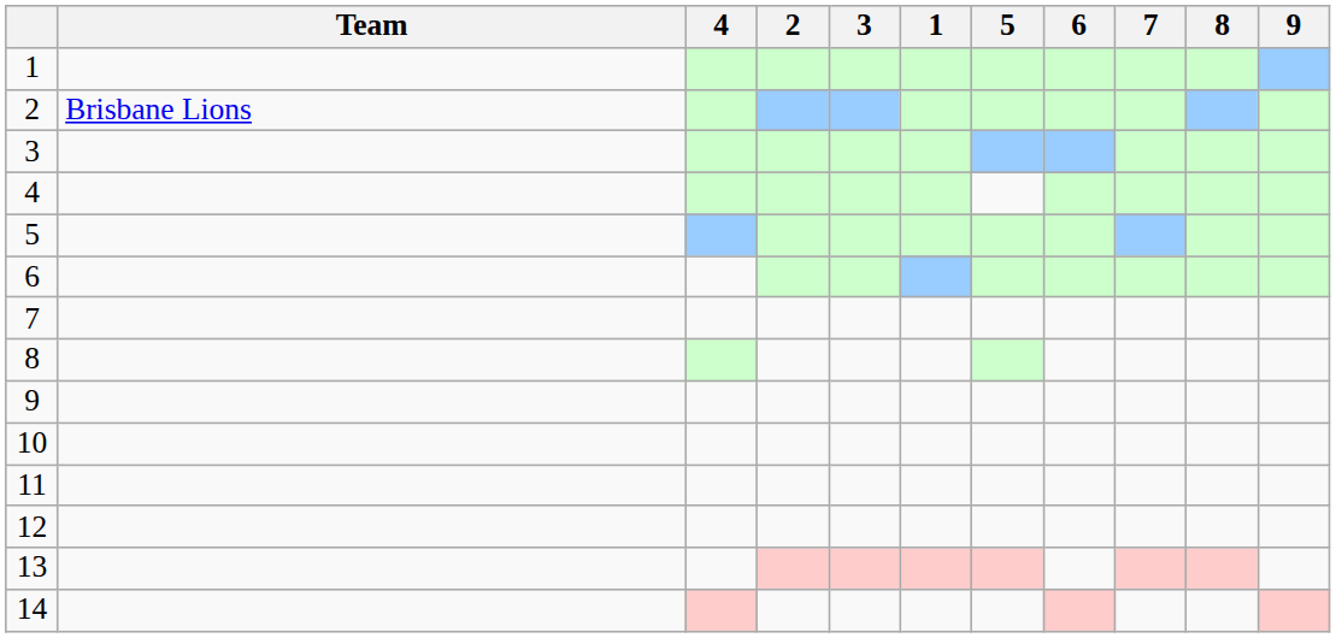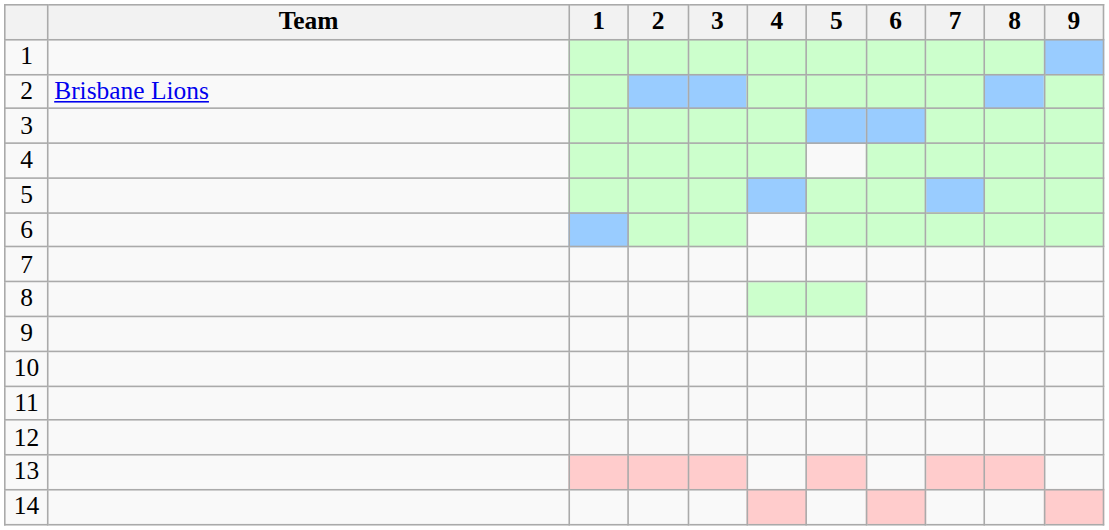 <table class="wikitable sortable" style="text-align:center; line-height: 90%;">
 <tr>
 <th width=20 abbr="Position"></th>
 <th width=320px>Team</th>
-<th width=30 abbr="Round 4">4</th>
+<th width=30 abbr="Round 1">1</th>
 <th width=30 abbr="Round 2">2</th>
 <th width=30 abbr="Round 3">3</th>
-<th width=30 abbr="Round 1">1</th>
+<th width=30 abbr="Round 4">4</th>
 <th width=30 abbr="Round 5">5</th>
 <th width=30 abbr="Round 6">6</th>
 <th width=30 abbr="Round 7">7</th>
 <th width=30 abbr="Round 8">8</th>
 <th width=30 abbr="Round 9">9</th>
 </tr>
 <tr>
 <td>1</td>
 <td style="text-align:left"></td>
 <td style="background:#ccffcc;"></td>
 <td style="background:#ccffcc;"></td>
 <td style="background:#ccffcc;"></td>
 <td style="background:#ccffcc;"></td>
 <td style="background:#ccffcc;"></td>
 <td style="background:#ccffcc;"></td>
 <td style="background:#ccffcc;"></td>
 <td style="background:#ccffcc;"></td>
 <td style="background:#99ccff;"></td>
 </tr>
 <tr>
 <td>2</td>
 <td style="text-align:left"><a href='#'>Brisbane Lions</a></td>
 <td style="background:#ccffcc;"></td>
 <td style="background:#99ccff;"></td>
 <td style="background:#99ccff;"></td>
 <td style="background:#ccffcc;"></td>
 <td style="background:#ccffcc;"></td>
 <td style="background:#ccffcc;"></td>
 <td style="background:#ccffcc;"></td>
 <td style="background:#99ccff;"></td>
 <td style="background:#ccffcc;"></td>
 </tr>
 <tr>
 <td>3</td>
 <td style="text-align:left"></td>
 <td style="background:#ccffcc;"></td>
 <td style="background:#ccffcc;"></td>
 <td style="background:#ccffcc;"></td>
 <td style="background:#ccffcc;"></td>
 <td style="background:#99ccff;"></td>
 <td style="background:#99ccff;"></td>
 <td style="background:#ccffcc;"></td>
 <td style="background:#ccffcc;"></td>
 <td style="background:#ccffcc;"></td>
 </tr>
 <tr>
 <td>4</td>
 <td style="text-align:left"></td>
 <td style="background:#ccffcc;"></td>
 <td style="background:#ccffcc;"></td>
 <td style="background:#ccffcc;"></td>
 <td style="background:#ccffcc;"></td>
 <td></td>
 <td style="background:#ccffcc;"></td>
 <td style="background:#ccffcc;"></td>
 <td style="background:#ccffcc;"></td>
 <td style="background:#ccffcc;"></td>
 </tr>
 <tr>
 <td>5</td>
 <td style="text-align:left"></td>
-<td style="background:#99ccff;"></td>
 <td style="background:#ccffcc;"></td>
 <td style="background:#ccffcc;"></td>
 <td style="background:#ccffcc;"></td>
+<td style="background:#99ccff;"></td>
 <td style="background:#ccffcc;"></td>
 <td style="background:#ccffcc;"></td>
 <td style="background:#99ccff;"></td>
 <td style="background:#ccffcc;"></td>
 <td style="background:#ccffcc;"></td>
 </tr>
 <tr>
 <td>6</td>
 <td style="text-align:left"></td>
-<td></td>
+<td style="background:#99ccff;"></td>
 <td style="background:#ccffcc;"></td>
 <td style="background:#ccffcc;"></td>
-<td style="background:#99ccff;"></td>
+<td></td>
 <td style="background:#ccffcc;"></td>
 <td style="background:#ccffcc;"></td>
 <td style="background:#ccffcc;"></td>
 <td style="background:#ccffcc;"></td>
 <td style="background:#ccffcc;"></td>
 </tr>
 <tr>
 <td>7</td>
 <td style="text-align:left"></td>
 <td></td>
 <td></td>
 <td></td>
 <td></td>
 <td></td>
 <td></td>
 <td></td>
 <td></td>
 <td></td>
 </tr>
 <tr>
 <td>8</td>
 <td style="text-align:left"></td>
-<td style="background:#ccffcc;"></td>
 <td></td>
 <td></td>
 <td></td>
+<td style="background:#ccffcc;"></td>
 <td style="background:#ccffcc;"></td>
 <td></td>
 <td></td>
 <td></td>
 <td></td>
 </tr>
 <tr>
 <td>9</td>
 <td style="text-align:left"></td>
 <td></td>
 <td></td>
 <td></td>
 <td></td>
 <td></td>
 <td></td>
 <td></td>
 <td></td>
 <td></td>
 </tr>
 <tr>
 <td>10</td>
 <td style="text-align:left"></td>
 <td></td>
 <td></td>
 <td></td>
 <td></td>
 <td></td>
 <td></td>
 <td></td>
 <td></td>
 <td></td>
 </tr>
 <tr>
 <td>11</td>
 <td style="text-align:left"></td>
 <td></td>
 <td></td>
 <td></td>
 <td></td>
 <td></td>
 <td></td>
 <td></td>
 <td></td>
 <td></td>
 </tr>
 <tr>
 <td>12</td>
 <td style="text-align:left"></td>
 <td></td>
 <td></td>
 <td></td>
 <td></td>
 <td></td>
 <td></td>
 <td></td>
 <td></td>
 <td></td>
 </tr>
 <tr>
 <td>13</td>
 <td style="text-align:left"></td>
-<td></td>
 <td style="background:#ffcccc;"></td>
 <td style="background:#ffcccc;"></td>
 <td style="background:#ffcccc;"></td>
+<td></td>
 <td style="background:#ffcccc;"></td>
 <td></td>
 <td style="background:#ffcccc;"></td>
 <td style="background:#ffcccc;"></td>
 <td></td>
 </tr>
 <tr>
 <td>14</td>
 <td style="text-align:left"></td>
-<td style="background:#ffcccc;"></td>
 <td></td>
 <td></td>
 <td></td>
+<td style="background:#ffcccc;"></td>
 <td></td>
 <td style="background:#ffcccc;"></td>
 <td></td>
 <td></td>
 <td style="background:#ffcccc;"></td>
 </tr>
 </table>
